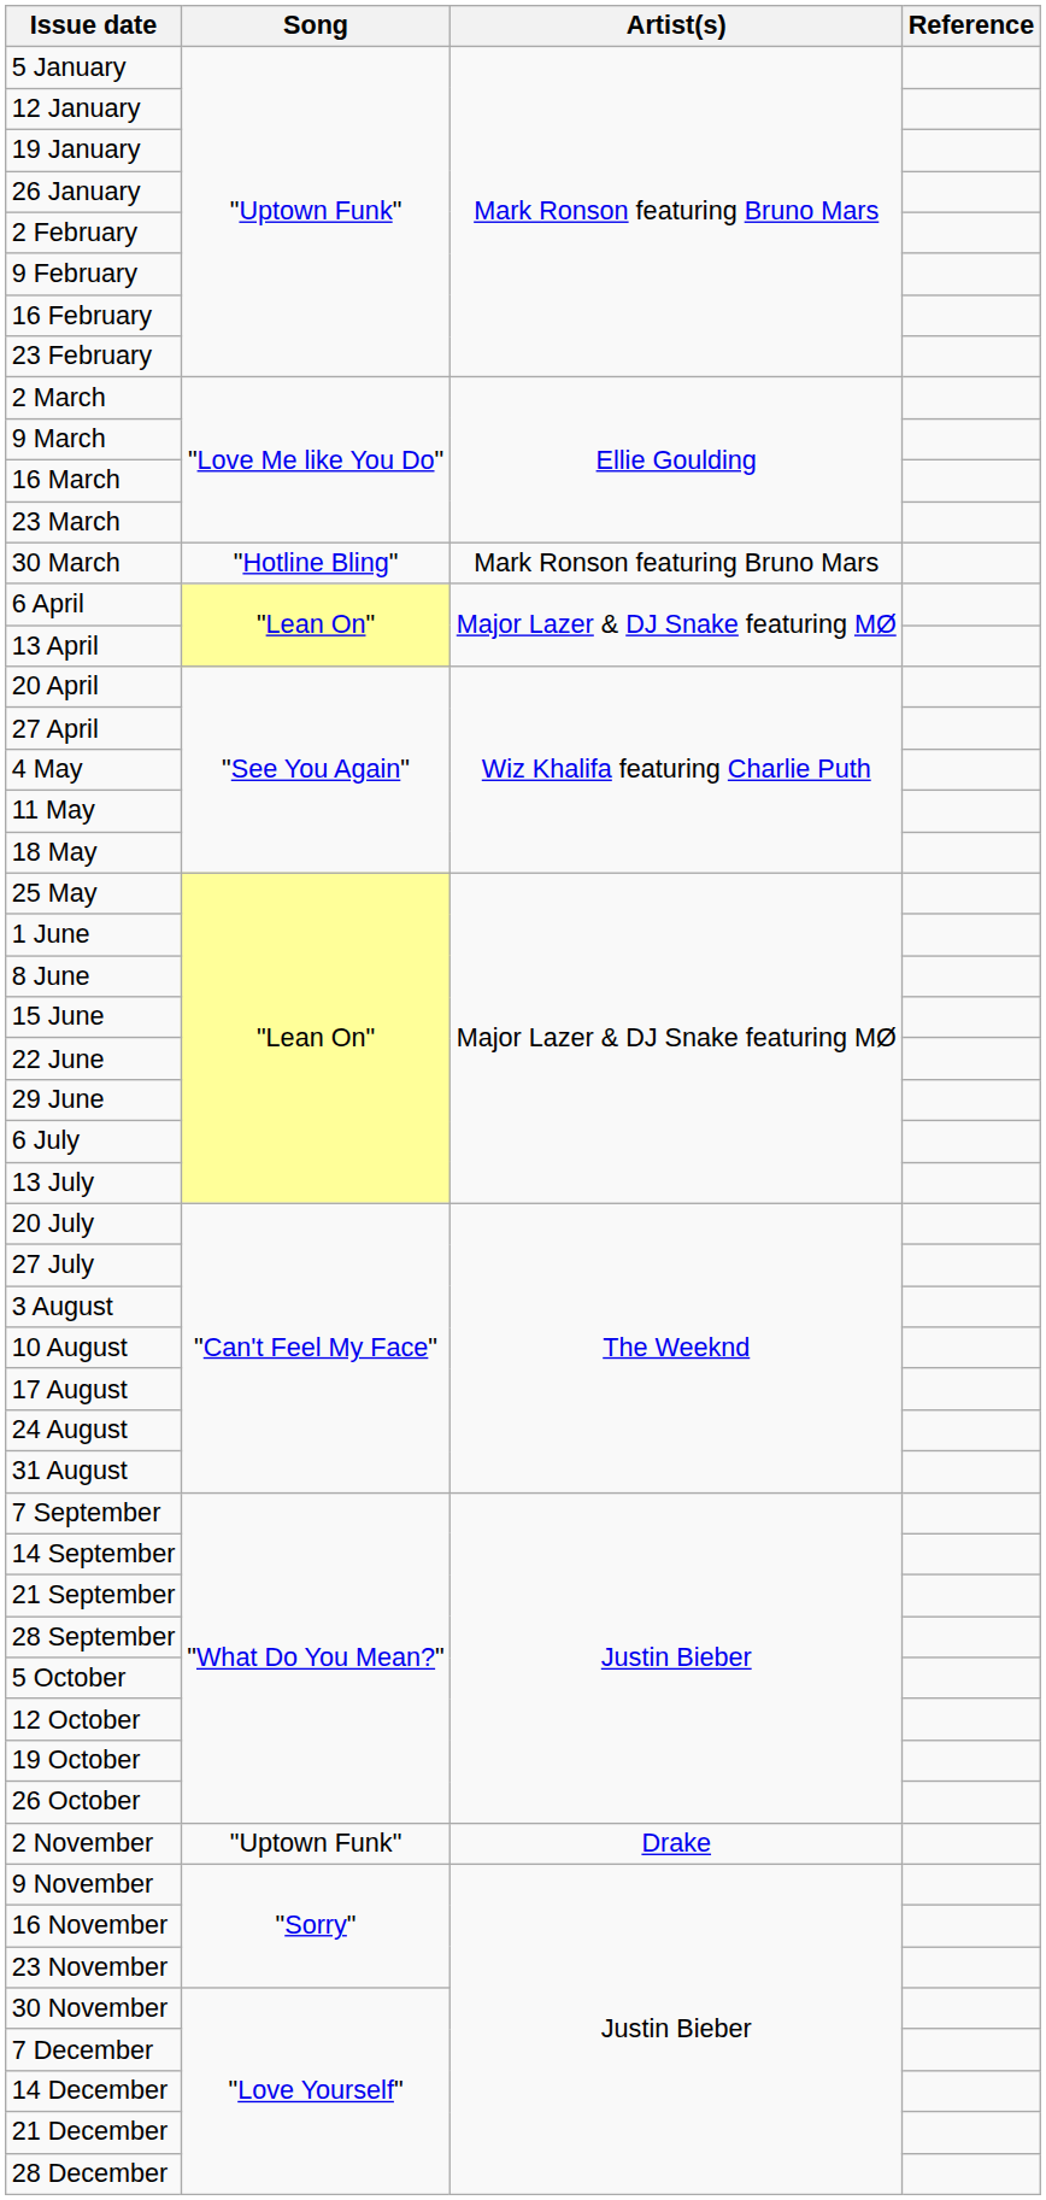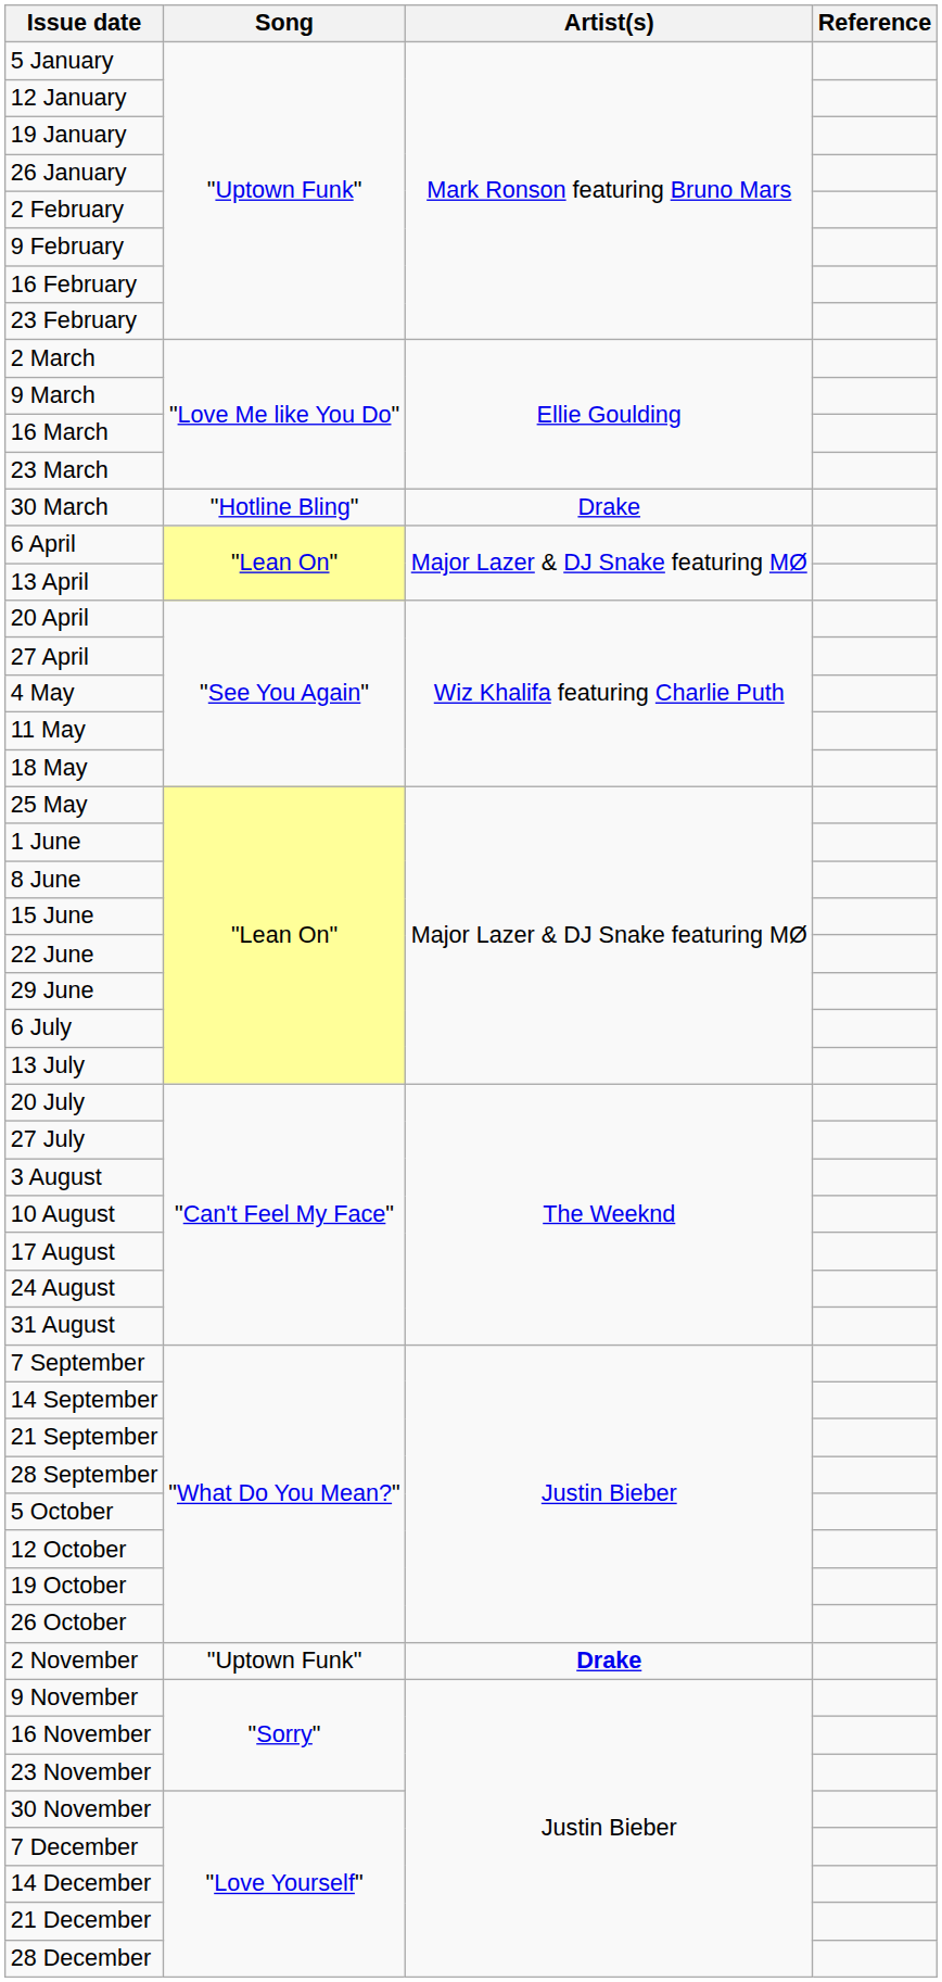 <table class="wikitable">
 <tr>
 <th>Issue date</th>
 <th>Song</th>
 <th>Artist(s)</th>
 <th>Reference</th>
 </tr>
 <tr>
 <td align="left">5 January</td>
 <td align="center" rowspan="8">"<a href='#'>Uptown Funk</a>"</td>
 <td align="center" rowspan="8"><a href='#'>Mark Ronson</a> featuring <a href='#'>Bruno Mars</a></td>
 <td align="center"></td>
 </tr>
 <tr>
 <td align="left">12 January</td>
 <td align="center"></td>
 </tr>
 <tr>
 <td align="left">19 January</td>
 <td align="center"></td>
 </tr>
 <tr>
 <td align="left">26 January</td>
 <td align="center"></td>
 </tr>
 <tr>
 <td align="left">2 February</td>
 <td align="center"></td>
 </tr>
 <tr>
 <td align="left">9 February</td>
 <td align="center"></td>
 </tr>
 <tr>
 <td align="left">16 February</td>
 <td align="center"></td>
 </tr>
 <tr>
 <td align="left">23 February</td>
 <td align="center"></td>
 </tr>
 <tr>
 <td align="left">2 March</td>
 <td align="center" rowspan="4">"<a href='#'>Love Me like You Do</a>"</td>
 <td align="center" rowspan="4"><a href='#'>Ellie Goulding</a></td>
 <td align="center"></td>
 </tr>
 <tr>
 <td align="left">9 March</td>
 <td align="center"></td>
 </tr>
 <tr>
 <td align="left">16 March</td>
 <td align="center"></td>
 </tr>
 <tr>
 <td align="left">23 March</td>
 <td align="center"></td>
 </tr>
 <tr>
 <td align="left">30 March</td>
 <td align="center">"<a href='#'>Hotline Bling</a>"</td>
-<td align="center">Mark Ronson featuring Bruno Mars</td>
+<td align="center"><a href='#'>Drake</a></td>
 <td align="center"></td>
 </tr>
 <tr>
 <td align="left">6 April</td>
 <td bgcolor=#FFFF99 align="center" rowspan="2">"<a href='#'>Lean On</a>"</td>
 <td align="center" rowspan="2"><a href='#'>Major Lazer</a> & <a href='#'>DJ Snake</a> featuring <a href='#'>MØ</a></td>
 <td align="center"></td>
 </tr>
 <tr>
 <td align="left">13 April</td>
 <td align="center"></td>
 </tr>
 <tr>
 <td align="left">20 April</td>
 <td align="center" rowspan="5">"<a href='#'>See You Again</a>"</td>
 <td align="center" rowspan="5"><a href='#'>Wiz Khalifa</a> featuring <a href='#'>Charlie Puth</a></td>
 <td align="center"></td>
 </tr>
 <tr>
 <td align="left">27 April</td>
 <td align="center"></td>
 </tr>
 <tr>
 <td align="left">4 May</td>
 <td align="center"></td>
 </tr>
 <tr>
 <td align="left">11 May</td>
 <td align="center"></td>
 </tr>
 <tr>
 <td align="left">18 May</td>
 <td align="center"></td>
 </tr>
 <tr>
 <td align="left">25 May</td>
 <td bgcolor=#FFFF99 align="center" rowspan="8">"Lean On"</td>
 <td align="center" rowspan="8">Major Lazer & DJ Snake featuring MØ</td>
 <td align="center"></td>
 </tr>
 <tr>
 <td align="left">1 June</td>
 <td align="center"></td>
 </tr>
 <tr>
 <td align="left">8 June</td>
 <td align="center"></td>
 </tr>
 <tr>
 <td align="left">15 June</td>
 <td align="center"></td>
 </tr>
 <tr>
 <td align="left">22 June</td>
 <td align="center"></td>
 </tr>
 <tr>
 <td align="left">29 June</td>
 <td align="center"></td>
 </tr>
 <tr>
 <td align="left">6 July</td>
 <td align="center"></td>
 </tr>
 <tr>
 <td align="left">13 July</td>
 <td align="center"></td>
 </tr>
 <tr>
 <td align="left">20 July</td>
 <td align="center" rowspan="7">"<a href='#'>Can't Feel My Face</a>"</td>
 <td align="center" rowspan="7"><a href='#'>The Weeknd</a></td>
 <td align="center"></td>
 </tr>
 <tr>
 <td align="left">27 July</td>
 <td align="center"></td>
 </tr>
 <tr>
 <td align="left">3 August</td>
 <td align="center"></td>
 </tr>
 <tr>
 <td align="left">10 August</td>
 <td align="center"></td>
 </tr>
 <tr>
 <td align="left">17 August</td>
 <td align="center"></td>
 </tr>
 <tr>
 <td align="left">24 August</td>
 <td align="center"></td>
 </tr>
 <tr>
 <td align="left">31 August</td>
 <td align="center"></td>
 </tr>
 <tr>
 <td align="left">7 September</td>
 <td align="center" rowspan="8">"<a href='#'>What Do You Mean?</a>"</td>
 <td align="center" rowspan="8"><a href='#'>Justin Bieber</a></td>
 <td align="center"></td>
 </tr>
 <tr>
 <td align="left">14 September</td>
 <td align="center"></td>
 </tr>
 <tr>
 <td align="left">21 September</td>
 <td align="center"></td>
 </tr>
 <tr>
 <td align="left">28 September</td>
 <td align="center"></td>
 </tr>
 <tr>
 <td align="left">5 October</td>
 <td align="center"></td>
 </tr>
 <tr>
 <td align="left">12 October</td>
 <td align="center"></td>
 </tr>
 <tr>
 <td align="left">19 October</td>
 <td align="center"></td>
 </tr>
 <tr>
 <td align="left">26 October</td>
 <td align="center"></td>
 </tr>
 <tr>
 <td align="left">2 November</td>
 <td align="center">"Uptown Funk"</td>
-<td align="center"><a href='#'>Drake</a></td>
+<td align="center"><strong><a href='#'>Drake</a></strong></td>
 <td align="center"></td>
 </tr>
 <tr>
 <td align="left">9 November</td>
 <td align="center" rowspan="3">"<a href='#'>Sorry</a>"</td>
 <td align="center" rowspan="8">Justin Bieber</td>
 <td align="center"></td>
 </tr>
 <tr>
 <td align="left">16 November</td>
 <td align="center"></td>
 </tr>
 <tr>
 <td align="left">23 November</td>
 <td align="center"></td>
 </tr>
 <tr>
 <td align="left">30 November</td>
 <td align="center" rowspan="5">"<a href='#'>Love Yourself</a>"</td>
 <td align="center"></td>
 </tr>
 <tr>
 <td align="left">7 December</td>
 <td align="center"></td>
 </tr>
 <tr>
 <td align="left">14 December</td>
 <td align="center"></td>
 </tr>
 <tr>
 <td align="left">21 December</td>
 <td align="center"></td>
 </tr>
 <tr>
 <td align="left">28 December</td>
 <td align="center"></td>
 </tr>
 </table>
